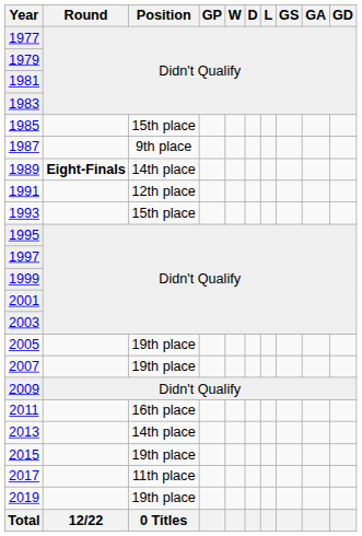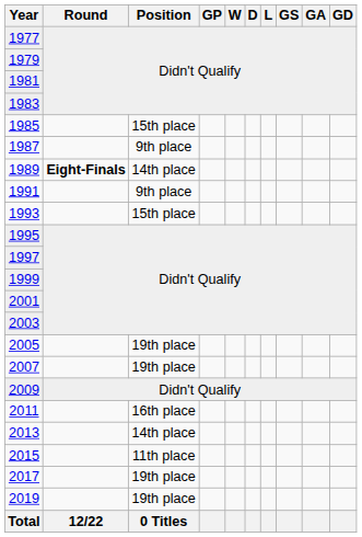 <table class="wikitable" style="text-align: center;">
 <tr>
 <th>Year</th>
 <th>Round</th>
 <th>Position</th>
 <th>GP</th>
 <th>W</th>
 <th>D</th>
 <th>L</th>
 <th>GS</th>
 <th>GA</th>
 <th>GD</th>
 </tr>
 <tr bgcolor=efefef>
 <td><a href='#'>1977</a> </td>
 <td colspan=9 rowspan=4>Didn't Qualify</td>
 </tr>
 <tr bgcolor=efefef>
 <td><a href='#'>1979</a>  </td>
 </tr>
 <tr bgcolor=efefef>
 <td><a href='#'>1981</a> </td>
 </tr>
 <tr bgcolor=efefef>
 <td><a href='#'>1983</a> </td>
 </tr>
 <tr bgcolor=>
 <td><a href='#'>1985</a> </td>
 <td></td>
 <td>15th place</td>
 <td></td>
 <td></td>
 <td></td>
 <td></td>
 <td></td>
 <td></td>
 <td></td>
 </tr>
 <tr bgcolor=>
 <td><a href='#'>1987</a> </td>
 <td></td>
 <td>9th place</td>
 <td></td>
 <td></td>
 <td></td>
 <td></td>
 <td></td>
 <td></td>
 <td></td>
 </tr>
 <tr bgcolor=>
 <td><a href='#'>1989</a> </td>
 <td><strong>Eight-Finals</strong></td>
 <td>14th place</td>
 <td></td>
 <td></td>
 <td></td>
 <td></td>
 <td></td>
 <td></td>
 <td></td>
 </tr>
 <tr bgcolor=>
 <td><a href='#'>1991</a> </td>
 <td></td>
-<td>12th place</td>
+<td>9th place</td>
 <td></td>
 <td></td>
 <td></td>
 <td></td>
 <td></td>
 <td></td>
 <td></td>
 </tr>
 <tr bgcolor=>
 <td><a href='#'>1993</a> </td>
 <td></td>
 <td>15th place</td>
 <td></td>
 <td></td>
 <td></td>
 <td></td>
 <td></td>
 <td></td>
 <td></td>
 </tr>
 <tr bgcolor=efefef>
 <td><a href='#'>1995</a> </td>
 <td colspan=9 rowspan=5>Didn't Qualify</td>
 </tr>
 <tr bgcolor=efefef>
 <td><a href='#'>1997</a> </td>
 </tr>
 <tr bgcolor=efefef>
 <td><a href='#'>1999</a> </td>
 </tr>
 <tr bgcolor=efefef>
 <td><a href='#'>2001</a> </td>
 </tr>
 <tr bgcolor=efefef>
 <td><a href='#'>2003</a> </td>
 </tr>
 <tr bgcolor=>
 <td><a href='#'>2005</a> </td>
 <td></td>
 <td>19th place</td>
 <td></td>
 <td></td>
 <td></td>
 <td></td>
 <td></td>
 <td></td>
 <td></td>
 </tr>
 <tr bgcolor=>
 <td><a href='#'>2007</a> </td>
 <td></td>
 <td>19th place</td>
 <td></td>
 <td></td>
 <td></td>
 <td></td>
 <td></td>
 <td></td>
 <td></td>
 </tr>
 <tr bgcolor=efefef>
 <td><a href='#'>2009</a> </td>
 <td colspan=9 rowspan=1>Didn't Qualify</td>
 </tr>
 <tr bgcolor=>
 <td><a href='#'>2011</a> </td>
 <td></td>
 <td>16th place</td>
 <td></td>
 <td></td>
 <td></td>
 <td></td>
 <td></td>
 <td></td>
 <td></td>
 </tr>
 <tr bgcolor=>
 <td><a href='#'>2013</a> </td>
 <td></td>
 <td>14th place</td>
 <td></td>
 <td></td>
 <td></td>
 <td></td>
 <td></td>
 <td></td>
 <td></td>
 </tr>
 <tr bgcolor=>
 <td><a href='#'>2015</a> </td>
 <td></td>
-<td>19th place</td>
+<td>11th place</td>
 <td></td>
 <td></td>
 <td></td>
 <td></td>
 <td></td>
 <td></td>
 <td></td>
 </tr>
 <tr bgcolor=>
 <td><a href='#'>2017</a> </td>
 <td></td>
-<td>11th place</td>
+<td>19th place</td>
 <td></td>
 <td></td>
 <td></td>
 <td></td>
 <td></td>
 <td></td>
 <td></td>
 </tr>
 <tr bgcolor=>
 <td><a href='#'>2019</a> </td>
 <td></td>
 <td>19th place</td>
 <td></td>
 <td></td>
 <td></td>
 <td></td>
 <td></td>
 <td></td>
 <td></td>
 </tr>
 <tr>
 <th>Total</th>
 <th>12/22</th>
 <th>0 Titles</th>
 <th></th>
 <th></th>
 <th></th>
 <th></th>
 <th></th>
 <th></th>
 <th></th>
 </tr>
 </table>
